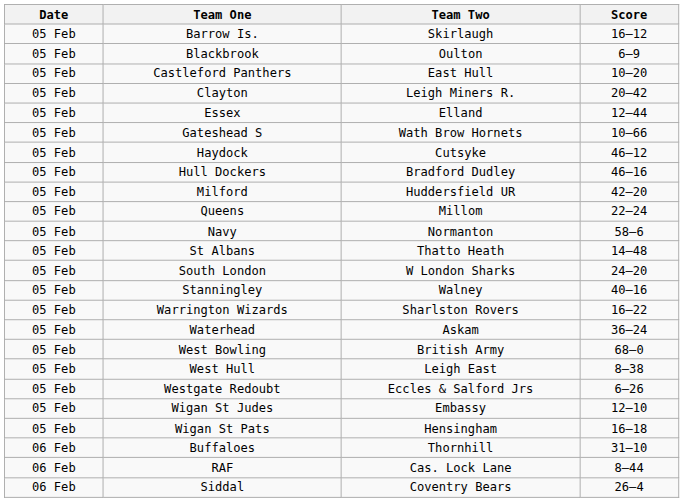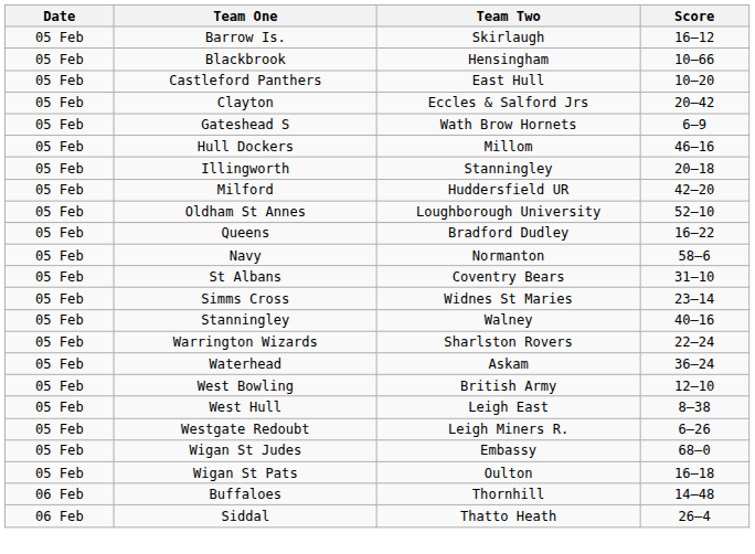 <table class="wikitable" style="text-align: center">
 <tr>
 <th width=100>Date</th>
 <th width=250>Team One</th>
 <th width=250>Team Two</th>
 <th width=100>Score</th>
 </tr>
 <tr>
 <td>05 Feb</td>
 <td>Barrow Is.</td>
 <td>Skirlaugh</td>
 <td>16–12</td>
 </tr>
 <tr>
 <td>05 Feb</td>
 <td>Blackbrook</td>
-<td>Oulton</td>
-<td>6–9</td>
+<td>Hensingham</td>
+<td>10–66</td>
 </tr>
 <tr>
 <td>05 Feb</td>
 <td>Castleford Panthers</td>
 <td>East Hull</td>
 <td>10–20</td>
 </tr>
 <tr>
 <td>05 Feb</td>
 <td>Clayton</td>
-<td>Leigh Miners R.</td>
+<td>Eccles & Salford Jrs</td>
 <td>20–42</td>
-</tr>
-<tr>
-<td>05 Feb</td>
-<td>Essex</td>
-<td>Elland</td>
-<td>12–44</td>
 </tr>
 <tr>
 <td>05 Feb</td>
 <td>Gateshead S</td>
 <td>Wath Brow Hornets</td>
-<td>10–66</td>
-</tr>
-<tr>
-<td>05 Feb</td>
-<td>Haydock</td>
-<td>Cutsyke</td>
-<td>46–12</td>
+<td>6–9</td>
 </tr>
 <tr>
 <td>05 Feb</td>
 <td>Hull Dockers</td>
-<td>Bradford Dudley</td>
+<td>Millom</td>
 <td>46–16</td>
+</tr>
+<tr>
+<td>05 Feb</td>
+<td>Illingworth</td>
+<td>Stanningley</td>
+<td>20–18</td>
 </tr>
 <tr>
 <td>05 Feb</td>
 <td>Milford</td>
 <td>Huddersfield UR</td>
 <td>42–20</td>
 </tr>
 <tr>
 <td>05 Feb</td>
+<td>Oldham St Annes</td>
+<td>Loughborough University</td>
+<td>52–10</td>
+</tr>
+<tr>
+<td>05 Feb</td>
 <td>Queens</td>
-<td>Millom</td>
-<td>22–24</td>
+<td>Bradford Dudley</td>
+<td>16–22</td>
 </tr>
 <tr>
 <td>05 Feb</td>
 <td>Navy</td>
 <td>Normanton</td>
 <td>58–6</td>
 </tr>
 <tr>
 <td>05 Feb</td>
 <td>St Albans</td>
-<td>Thatto Heath</td>
-<td>14–48</td>
+<td>Coventry Bears</td>
+<td>31–10</td>
 </tr>
 <tr>
 <td>05 Feb</td>
-<td>South London</td>
-<td>W London Sharks</td>
-<td>24–20</td>
+<td>Simms Cross</td>
+<td>Widnes St Maries</td>
+<td>23–14</td>
 </tr>
 <tr>
 <td>05 Feb</td>
 <td>Stanningley</td>
 <td>Walney</td>
 <td>40–16</td>
 </tr>
 <tr>
 <td>05 Feb</td>
 <td>Warrington Wizards</td>
 <td>Sharlston Rovers</td>
-<td>16–22</td>
+<td>22–24</td>
 </tr>
 <tr>
 <td>05 Feb</td>
 <td>Waterhead</td>
 <td>Askam</td>
 <td>36–24</td>
 </tr>
 <tr>
 <td>05 Feb</td>
 <td>West Bowling</td>
 <td>British Army</td>
-<td>68–0</td>
+<td>12–10</td>
 </tr>
 <tr>
 <td>05 Feb</td>
 <td>West Hull</td>
 <td>Leigh East</td>
 <td>8–38</td>
 </tr>
 <tr>
 <td>05 Feb</td>
 <td>Westgate Redoubt</td>
-<td>Eccles & Salford Jrs</td>
+<td>Leigh Miners R.</td>
 <td>6–26</td>
 </tr>
 <tr>
 <td>05 Feb</td>
 <td>Wigan St Judes</td>
 <td>Embassy</td>
-<td>12–10</td>
+<td>68–0</td>
 </tr>
 <tr>
 <td>05 Feb</td>
 <td>Wigan St Pats</td>
-<td>Hensingham</td>
+<td>Oulton</td>
 <td>16–18</td>
 </tr>
 <tr>
 <td>06 Feb</td>
 <td>Buffaloes</td>
 <td>Thornhill</td>
-<td>31–10</td>
-</tr>
-<tr>
-<td>06 Feb</td>
-<td>RAF</td>
-<td>Cas. Lock Lane</td>
-<td>8–44</td>
+<td>14–48</td>
 </tr>
 <tr>
 <td>06 Feb</td>
 <td>Siddal</td>
-<td>Coventry Bears</td>
+<td>Thatto Heath</td>
 <td>26–4</td>
 </tr>
 </table>
